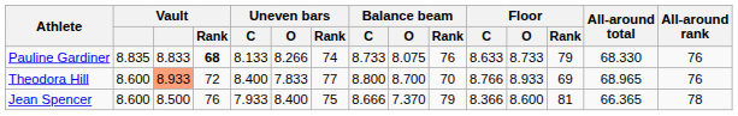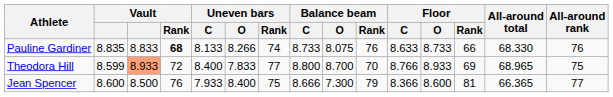 <table class="wikitable" style="text-align:center; font-size:90%">
 <tr>
 <th rowspan=2>Athlete</th>
 <th colspan=3>Vault</th>
 <th colspan=3>Uneven bars</th>
 <th colspan=3>Balance beam</th>
 <th colspan=3>Floor</th>
 <th rowspan=2>All-around<br>total</th>
 <th rowspan=2>All-around<br>rank</th>
 </tr>
 <tr style=font-size:95%>
 <th></th>
 <th></th>
 <th>Rank</th>
 <th>C</th>
 <th>O</th>
 <th>Rank</th>
 <th>C</th>
 <th>O</th>
 <th>Rank</th>
 <th>C</th>
 <th>O</th>
 <th>Rank</th>
 </tr>
 <tr>
 <td align=left><a href='#'>Pauline Gardiner</a></td>
 <td>8.835</td>
 <td>8.833</td>
 <td><strong>68</strong></td>
 <td>8.133</td>
 <td>8.266</td>
 <td>74</td>
 <td>8.733</td>
 <td>8.075</td>
 <td>76</td>
 <td>8.633</td>
 <td>8.733</td>
-<td>79</td>
+<td>66</td>
 <td>68.330</td>
 <td>76</td>
 </tr>
 <tr>
 <td align=left><a href='#'>Theodora Hill</a></td>
-<td>8.600</td>
+<td>8.599</td>
 <td style="background: lightsalmon;">8.933</td>
 <td>72</td>
 <td>8.400</td>
 <td>7.833</td>
 <td>77</td>
 <td>8.800</td>
 <td>8.700</td>
 <td>70</td>
 <td>8.766</td>
 <td>8.933</td>
 <td>69</td>
 <td>68.965</td>
-<td>76</td>
+<td>75</td>
 </tr>
 <tr>
 <td align=left><a href='#'>Jean Spencer</a></td>
 <td>8.600</td>
 <td>8.500</td>
 <td>76</td>
 <td>7.933</td>
 <td>8.400</td>
 <td>75</td>
 <td>8.666</td>
-<td>7.370</td>
+<td>7.300</td>
 <td>79</td>
 <td>8.366</td>
 <td>8.600</td>
 <td>81</td>
 <td>66.365</td>
-<td>78</td>
+<td>77</td>
 </tr>
 </table>
